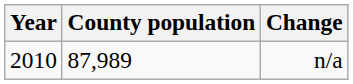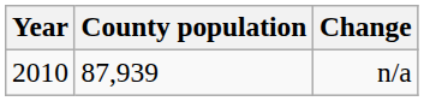 <table class="wikitable">
 <tr>
 <th>Year</th>
 <th>County population</th>
 <th>Change</th>
 </tr>
 <tr>
 <td>2010</td>
-<td>87,989</td>
+<td>87,939</td>
 <td align="right">n/a</td>
 </tr>
 </table>
